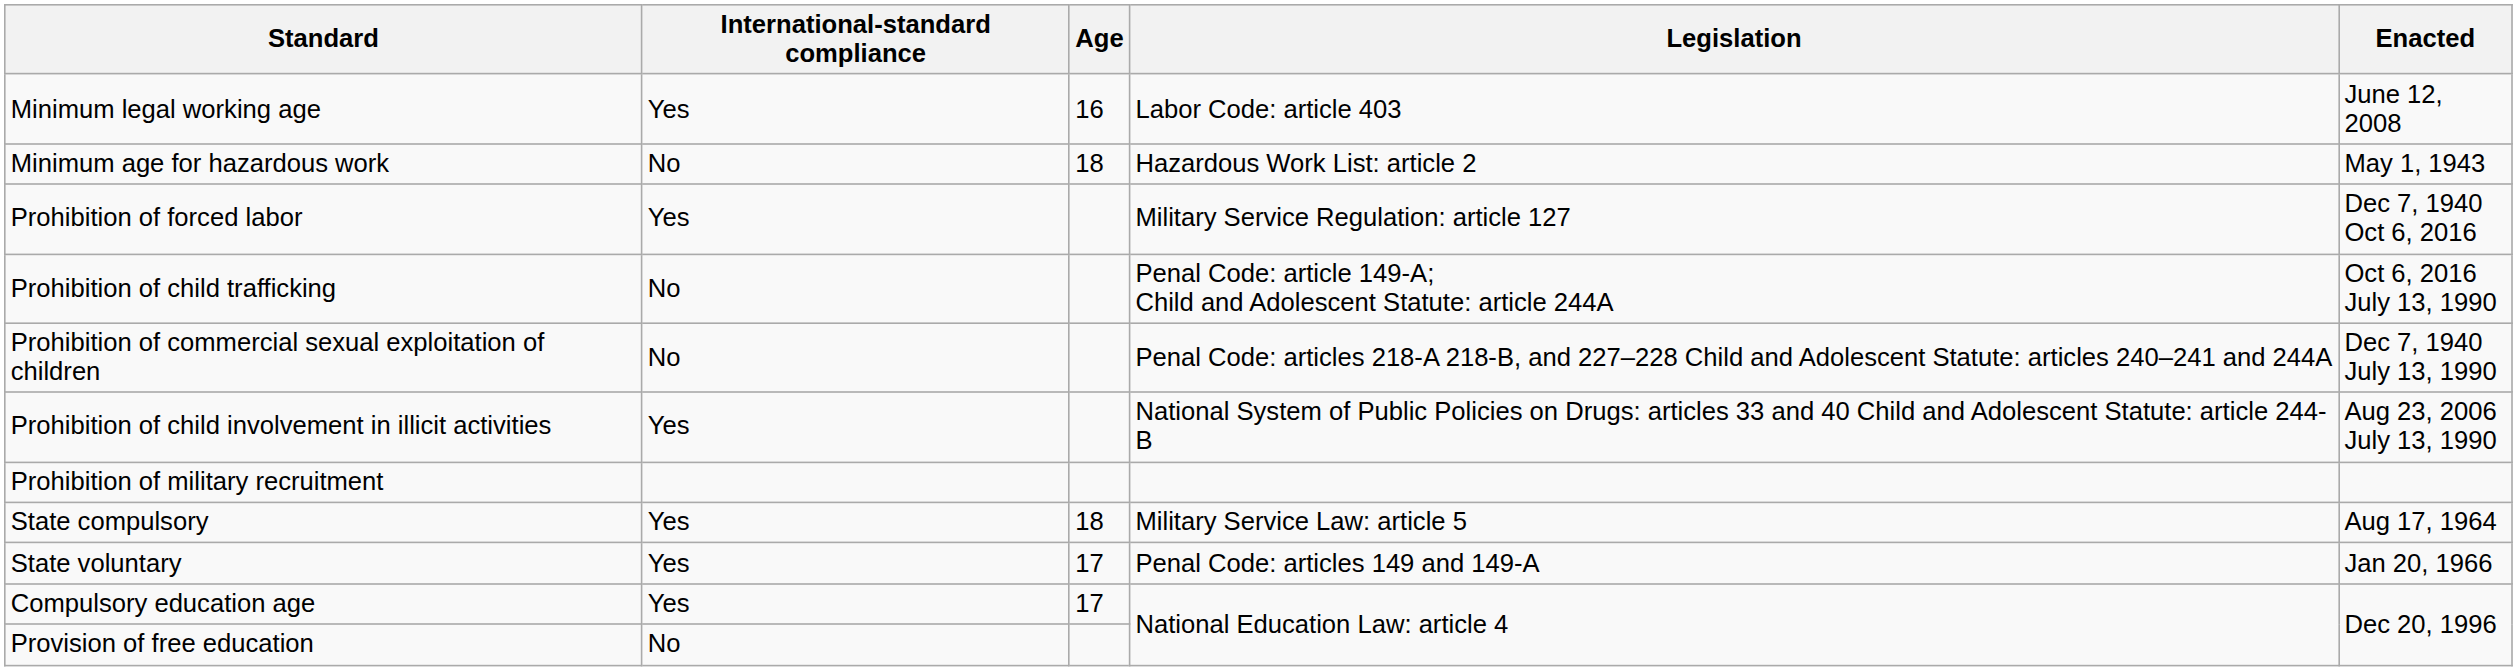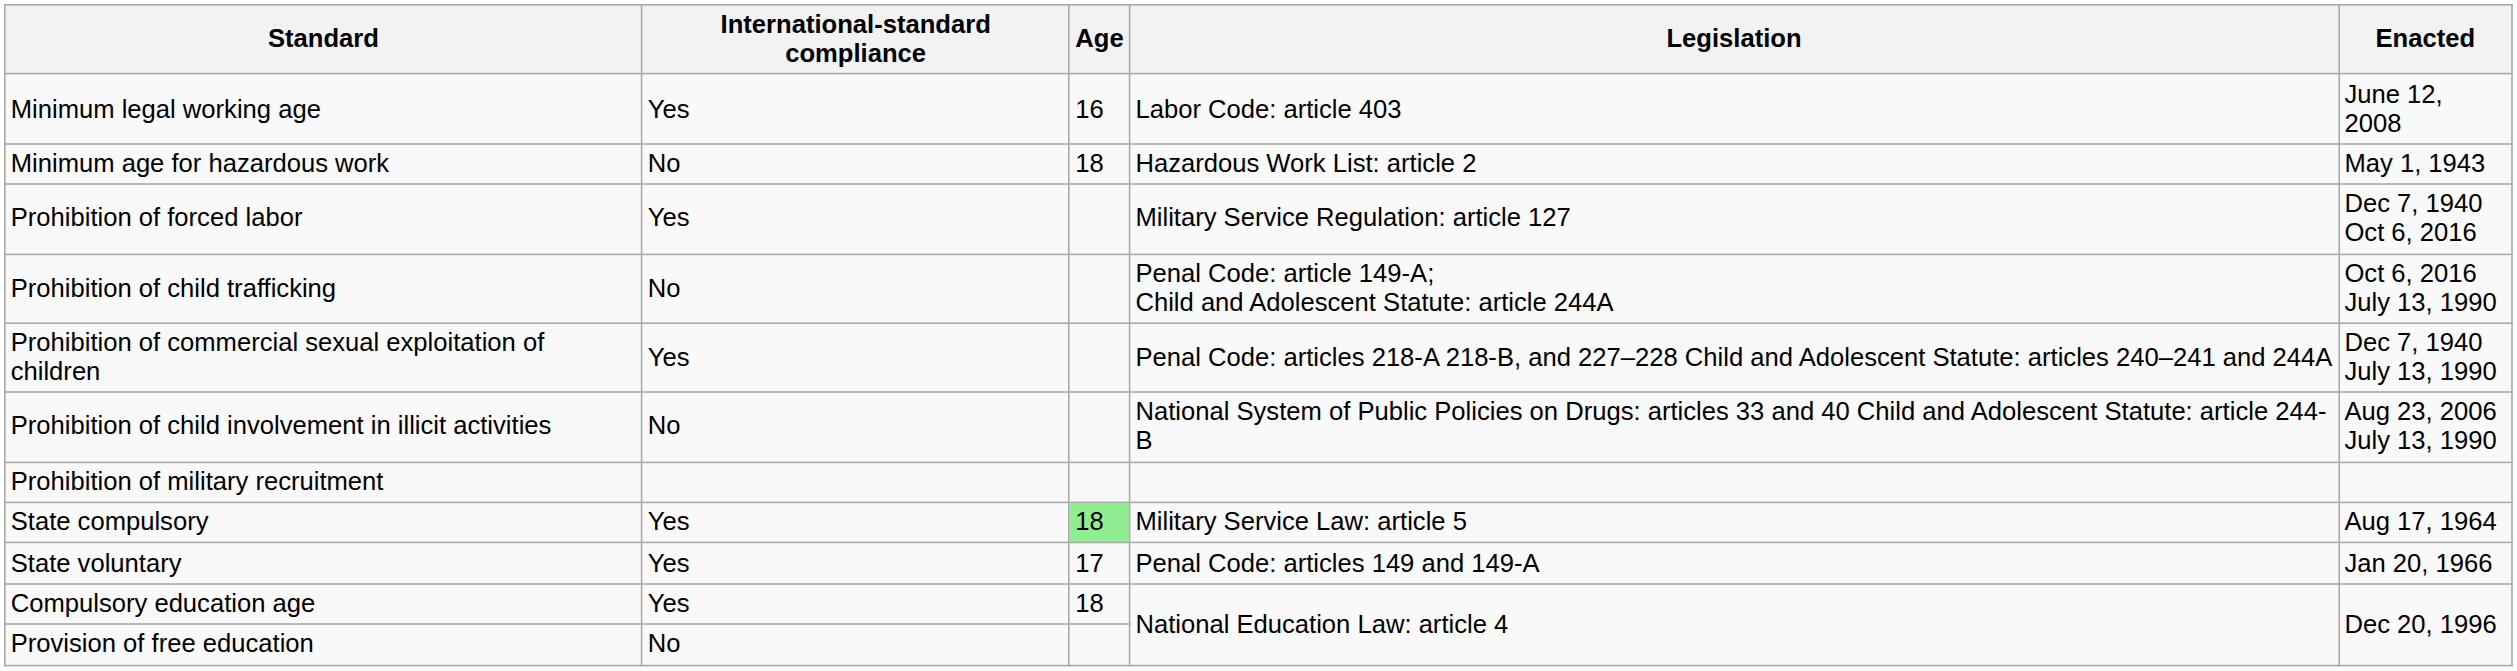 <table class="wikitable">
 <tr>
 <th>Standard</th>
 <th>International-standard compliance</th>
 <th>Age</th>
 <th>Legislation</th>
 <th>Enacted</th>
 </tr>
 <tr>
 <td>Minimum legal working age</td>
 <td>Yes</td>
 <td>16</td>
 <td>Labor Code: article 403</td>
 <td>June 12, 2008</td>
 </tr>
 <tr>
 <td>Minimum age for hazardous work</td>
 <td>No</td>
 <td>18</td>
 <td>Hazardous Work List: article 2</td>
 <td>May 1, 1943</td>
 </tr>
 <tr>
 <td>Prohibition of forced labor</td>
 <td>Yes</td>
 <td></td>
 <td>Military Service Regulation: article 127</td>
 <td>Dec 7, 1940<br>Oct 6, 2016</td>
 </tr>
 <tr>
 <td>Prohibition of child trafficking</td>
 <td>No</td>
 <td></td>
 <td>Penal Code: article 149-A;<br>Child and Adolescent Statute: article 244A</td>
 <td>Oct 6, 2016<br>July 13, 1990</td>
 </tr>
 <tr>
 <td>Prohibition of commercial sexual exploitation of children</td>
-<td>No</td>
+<td>Yes</td>
 <td></td>
 <td>Penal Code: articles 218-A 218-B, and 227–228 Child and Adolescent Statute: articles 240–241 and 244A</td>
 <td>Dec 7, 1940<br>July 13, 1990</td>
 </tr>
 <tr>
 <td>Prohibition of child involvement in illicit activities</td>
-<td>Yes</td>
+<td>No</td>
 <td></td>
 <td>National System of Public Policies on Drugs: articles 33 and 40 Child and Adolescent Statute: article 244-B</td>
 <td>Aug 23, 2006<br>July 13, 1990</td>
 </tr>
 <tr>
 <td>Prohibition of military recruitment</td>
 <td></td>
 <td></td>
 <td></td>
 <td></td>
 </tr>
 <tr>
 <td>State compulsory</td>
 <td>Yes</td>
-<td>18</td>
+<td style="background: lightgreen;">18</td>
 <td>Military Service Law: article 5</td>
 <td>Aug 17, 1964</td>
 </tr>
 <tr>
 <td>State voluntary</td>
 <td>Yes</td>
 <td>17</td>
 <td>Penal Code: articles 149 and 149-A</td>
 <td>Jan 20, 1966</td>
 </tr>
 <tr>
 <td>Compulsory education age</td>
 <td>Yes</td>
-<td>17</td>
+<td>18</td>
 <td rowspan="2">National Education Law: article 4</td>
 <td rowspan="2">Dec 20, 1996</td>
 </tr>
 <tr>
 <td>Provision of free education</td>
 <td>No</td>
 <td></td>
 </tr>
 </table>
